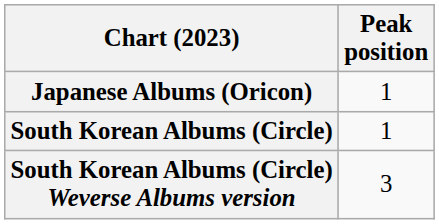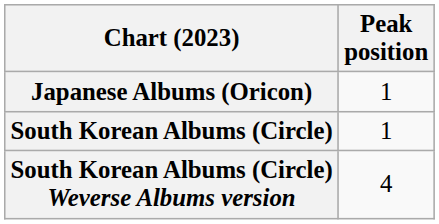 <table class="wikitable plainrowheaders sortable" style="text-align:center">
 <tr>
 <th scope="col">Chart (2023)</th>
 <th scope="col">Peak<br>position</th>
 </tr>
 <tr>
 <th scope="row">Japanese Albums (Oricon)</th>
 <td>1</td>
 </tr>
 <tr>
 <th scope="row">South Korean Albums (Circle)</th>
 <td>1</td>
 </tr>
 <tr>
 <th scope="row">South Korean Albums (Circle)<br><em>Weverse Albums version</em></th>
-<td>3</td>
+<td>4</td>
 </tr>
 </table>
